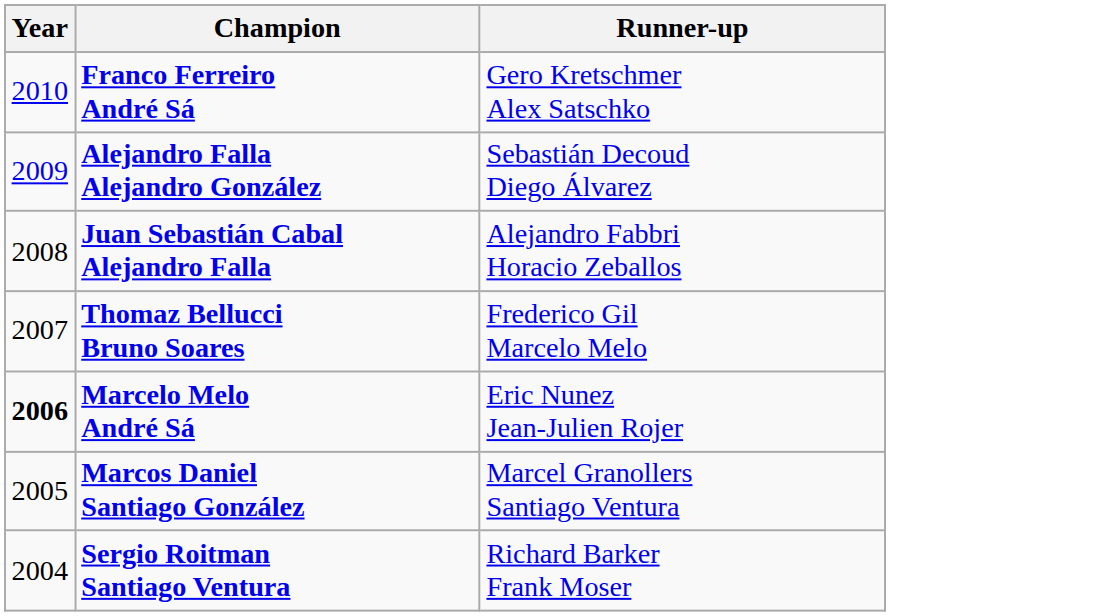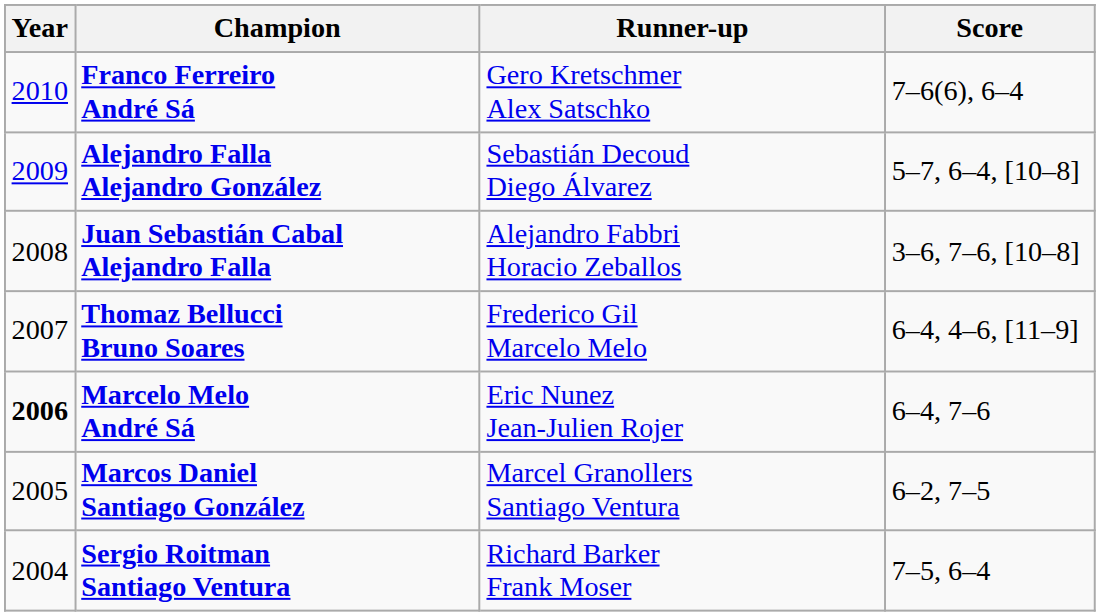 <table class="wikitable" style="font-size:90%">
 <tr>
 <th>Year</th>
 <th width="200">Champion</th>
 <th width="200">Runner-up</th>
+<th width="100">Score</th>
 </tr>
 <tr>
 <td><a href='#'>2010</a></td>
 <td> <strong><a href='#'>Franco Ferreiro</a></strong> <br>  <strong><a href='#'>André Sá</a></strong></td>
 <td> <a href='#'>Gero Kretschmer</a> <br>  <a href='#'>Alex Satschko</a></td>
+<td>7–6(6), 6–4</td>
 </tr>
 <tr>
 <td><a href='#'>2009</a></td>
 <td> <strong><a href='#'>Alejandro Falla</a></strong> <br>  <strong><a href='#'>Alejandro González</a></strong></td>
 <td> <a href='#'>Sebastián Decoud</a> <br>  <a href='#'>Diego Álvarez</a></td>
+<td>5–7, 6–4, [10–8]</td>
 </tr>
 <tr>
 <td>2008</td>
 <td> <strong><a href='#'>Juan Sebastián Cabal</a></strong> <br>  <strong><a href='#'>Alejandro Falla</a></strong></td>
 <td> <a href='#'>Alejandro Fabbri</a> <br>  <a href='#'>Horacio Zeballos</a></td>
+<td>3–6, 7–6, [10–8]</td>
 </tr>
 <tr>
 <td>2007</td>
 <td> <strong><a href='#'>Thomaz Bellucci</a></strong> <br>  <strong><a href='#'>Bruno Soares</a></strong></td>
 <td> <a href='#'>Frederico Gil</a> <br>  <a href='#'>Marcelo Melo</a></td>
+<td>6–4, 4–6, [11–9]</td>
 </tr>
 <tr>
 <td><strong>2006</strong></td>
 <td> <strong><a href='#'>Marcelo Melo</a></strong> <br>  <strong><a href='#'>André Sá</a></strong></td>
 <td> <a href='#'>Eric Nunez</a> <br>  <a href='#'>Jean-Julien Rojer</a></td>
+<td>6–4, 7–6</td>
 </tr>
 <tr>
 <td>2005</td>
 <td> <strong><a href='#'>Marcos Daniel</a></strong> <br>  <strong><a href='#'>Santiago González</a></strong></td>
 <td> <a href='#'>Marcel Granollers</a> <br>  <a href='#'>Santiago Ventura</a></td>
+<td>6–2, 7–5</td>
 </tr>
 <tr>
 <td>2004</td>
 <td> <strong><a href='#'>Sergio Roitman</a></strong> <br>  <strong><a href='#'>Santiago Ventura</a></strong></td>
 <td> <a href='#'>Richard Barker</a> <br>  <a href='#'>Frank Moser</a></td>
+<td>7–5, 6–4</td>
 </tr>
 </table>
